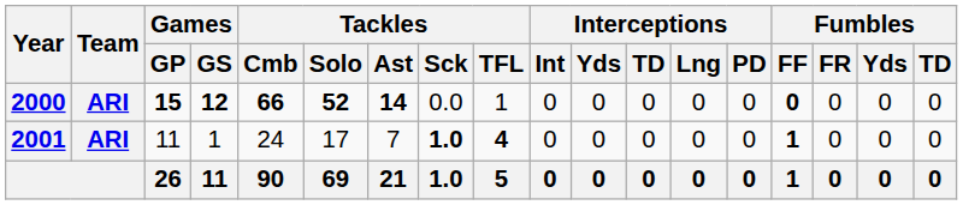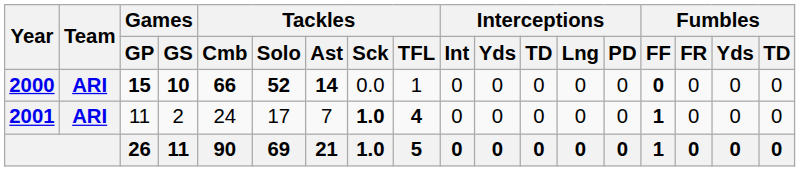 <table class="wikitable" style="text-align:center">
 <tr>
 <th rowspan="2">Year</th>
 <th rowspan="2">Team</th>
 <th colspan="2">Games</th>
 <th colspan="5">Tackles</th>
 <th colspan="5">Interceptions</th>
 <th colspan="4">Fumbles</th>
 </tr>
 <tr>
 <th>GP</th>
 <th>GS</th>
 <th>Cmb</th>
 <th>Solo</th>
 <th>Ast</th>
 <th>Sck</th>
 <th>TFL</th>
 <th>Int</th>
 <th>Yds</th>
 <th>TD</th>
 <th>Lng</th>
 <th>PD</th>
 <th>FF</th>
 <th>FR</th>
 <th>Yds</th>
 <th>TD</th>
 </tr>
 <tr>
 <th><a href='#'>2000</a></th>
 <th><a href='#'>ARI</a></th>
 <td><strong>15</strong></td>
-<td><strong>12</strong></td>
+<td><strong>10</strong></td>
 <td><strong>66</strong></td>
 <td><strong>52</strong></td>
 <td><strong>14</strong></td>
 <td>0.0</td>
 <td>1</td>
 <td>0</td>
 <td>0</td>
 <td>0</td>
 <td>0</td>
 <td>0</td>
 <td><strong>0</strong></td>
 <td>0</td>
 <td>0</td>
 <td>0</td>
 </tr>
 <tr>
 <th><a href='#'>2001</a></th>
 <th><a href='#'>ARI</a></th>
 <td>11</td>
-<td>1</td>
+<td>2</td>
 <td>24</td>
 <td>17</td>
 <td>7</td>
 <td><strong>1.0</strong></td>
 <td><strong>4</strong></td>
 <td>0</td>
 <td>0</td>
 <td>0</td>
 <td>0</td>
 <td>0</td>
 <td><strong>1</strong></td>
 <td>0</td>
 <td>0</td>
 <td>0</td>
 </tr>
 <tr>
 <th colspan="2"></th>
 <th>26</th>
 <th>11</th>
 <th>90</th>
 <th>69</th>
 <th>21</th>
 <th>1.0</th>
 <th>5</th>
 <th>0</th>
 <th>0</th>
 <th>0</th>
 <th>0</th>
 <th>0</th>
 <th>1</th>
 <th>0</th>
 <th>0</th>
 <th>0</th>
 </tr>
 </table>
